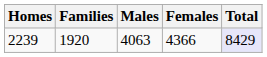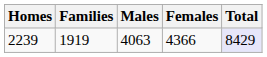 <table class="wikitable">
 <tr>
 <th>Homes</th>
 <th>Families</th>
 <th>Males</th>
 <th>Females</th>
 <th>Total</th>
 </tr>
 <tr>
 <td>2239</td>
-<td>1920</td>
+<td>1919</td>
 <td>4063</td>
 <td>4366</td>
 <td style="background: lavender;">8429</td>
 </tr>
 </table>
